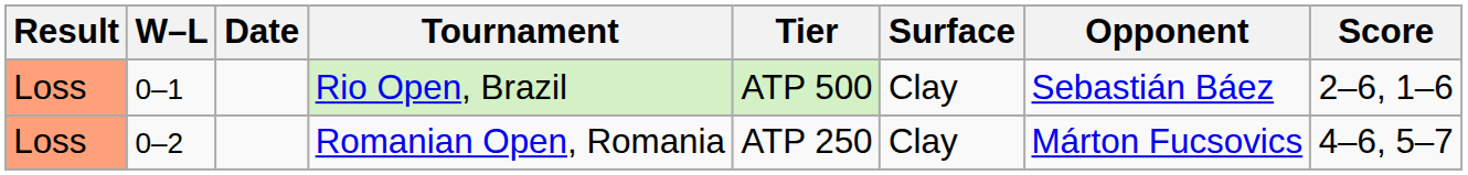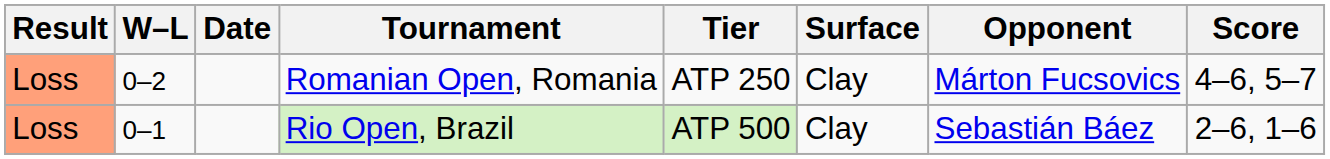 <table class="sortable wikitable">
 <tr>
 <th>Result</th>
 <th class="unsortable">W–L</th>
 <th>Date</th>
 <th>Tournament</th>
 <th>Tier</th>
 <th>Surface</th>
 <th>Opponent</th>
 <th class="unsortable">Score</th>
 </tr>
 <tr>
 <td bgcolor=ffa07a>Loss</td>
+<td><small>0–2</small></td>
+<td><a href='#'></a></td>
+<td><a href='#'>Romanian Open</a>, Romania</td>
+<td>ATP 250</td>
+<td>Clay</td>
+<td> <a href='#'>Márton Fucsovics</a></td>
+<td>4–6, 5–7</td>
+</tr>
+<tr>
+<td bgcolor=ffa07a>Loss</td>
 <td><small>0–1</small></td>
 <td><a href='#'></a></td>
 <td style=background:#D4F1C5><a href='#'>Rio Open</a>, Brazil</td>
 <td style=background:#D4F1C5>ATP 500</td>
 <td>Clay</td>
 <td> <a href='#'>Sebastián Báez</a></td>
 <td>2–6, 1–6</td>
 </tr>
-<tr>
-<td bgcolor=ffa07a>Loss</td>
-<td><small>0–2</small></td>
-<td><a href='#'></a></td>
-<td><a href='#'>Romanian Open</a>, Romania</td>
-<td>ATP 250</td>
-<td>Clay</td>
-<td> <a href='#'>Márton Fucsovics</a></td>
-<td>4–6, 5–7</td>
-</tr>
 </table>
